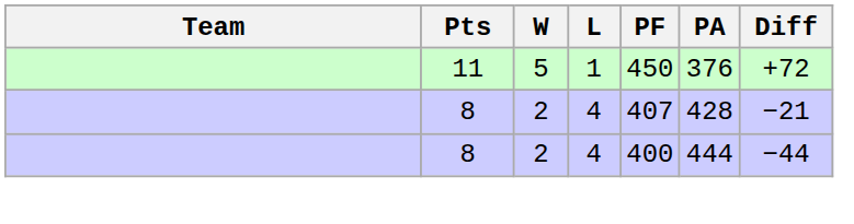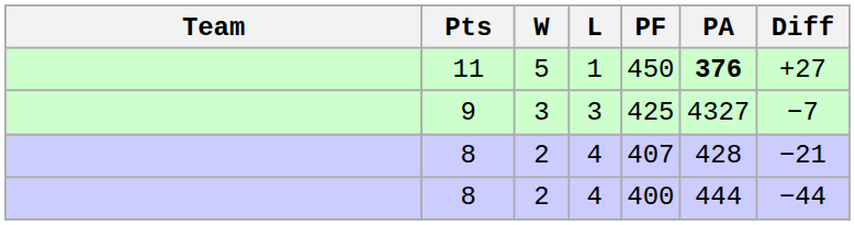 <table class=wikitable style="text-align:center">
 <tr>
 <th width=200>Team</th>
 <th width=40>Pts</th>
 <th width=20>W</th>
 <th width=20>L</th>
 <th width=20>PF</th>
 <th width=20>PA</th>
 <th width=40>Diff</th>
 </tr>
 <tr bgcolor=#ccffcc>
 <td align=left><strong></strong></td>
 <td>11</td>
 <td>5</td>
 <td>1</td>
 <td>450</td>
-<td>376</td>
-<td>+72</td>
+<td><strong>376</strong></td>
+<td>+27</td>
+</tr>
+<tr bgcolor=#ccffcc>
+<td align=left><strong></strong></td>
+<td>9</td>
+<td>3</td>
+<td>3</td>
+<td>425</td>
+<td>4327</td>
+<td>−7</td>
 </tr>
 <tr bgcolor=#ccccff>
 <td align=left></td>
 <td>8</td>
 <td>2</td>
 <td>4</td>
 <td>407</td>
 <td>428</td>
 <td>−21</td>
 </tr>
 <tr bgcolor=#ccccff>
 <td align=left></td>
 <td>8</td>
 <td>2</td>
 <td>4</td>
 <td>400</td>
 <td>444</td>
 <td>−44</td>
 </tr>
 </table>
